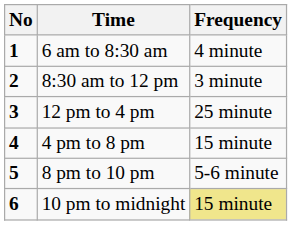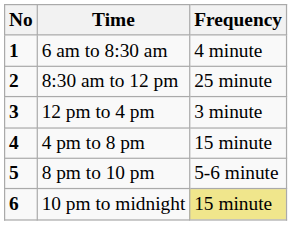 <table class="wikitable">
 <tr>
 <th>No</th>
 <th>Time </th>
 <th>Frequency</th>
 </tr>
 <tr>
 <td><strong>1</strong></td>
 <td>6 am to 8:30 am</td>
 <td>4 minute</td>
 </tr>
 <tr>
 <td><strong>2</strong></td>
 <td>8:30 am to 12 pm</td>
-<td>3 minute</td>
+<td>25 minute</td>
 </tr>
 <tr>
 <td><strong>3</strong></td>
 <td>12 pm to 4 pm</td>
-<td>25 minute</td>
+<td>3 minute</td>
 </tr>
 <tr>
 <td><strong>4</strong></td>
 <td>4 pm to 8 pm</td>
 <td>15 minute</td>
 </tr>
 <tr>
 <td><strong>5</strong></td>
 <td>8 pm to 10 pm</td>
 <td>5-6 minute</td>
 </tr>
 <tr>
 <td><strong>6</strong></td>
 <td>10 pm to midnight</td>
 <td style="background: khaki;">15 minute</td>
 </tr>
 </table>
